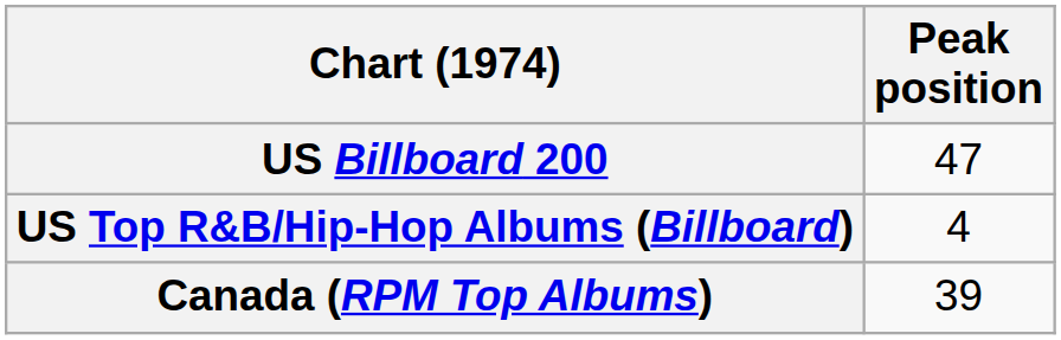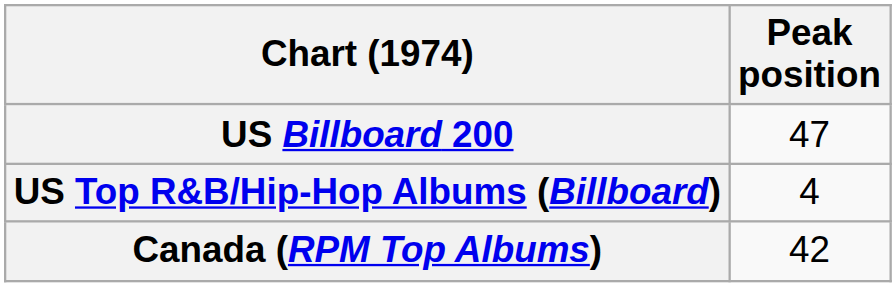 <table class="wikitable sortable plainrowheaders" style="text-align:center">
 <tr>
 <th scope="col">Chart (1974)</th>
 <th scope="col">Peak<br> position</th>
 </tr>
 <tr>
 <th scope="row">US <a href='#'><em>Billboard</em> 200</a></th>
 <td>47</td>
 </tr>
 <tr>
 <th scope="row">US <a href='#'>Top R&B/Hip-Hop Albums</a> (<em><a href='#'>Billboard</a></em>)</th>
 <td>4</td>
 </tr>
 <tr>
 <th scope="row">Canada (<em><a href='#'>RPM Top Albums</a></em>)</th>
-<td>39</td>
+<td>42</td>
 </tr>
 </table>
